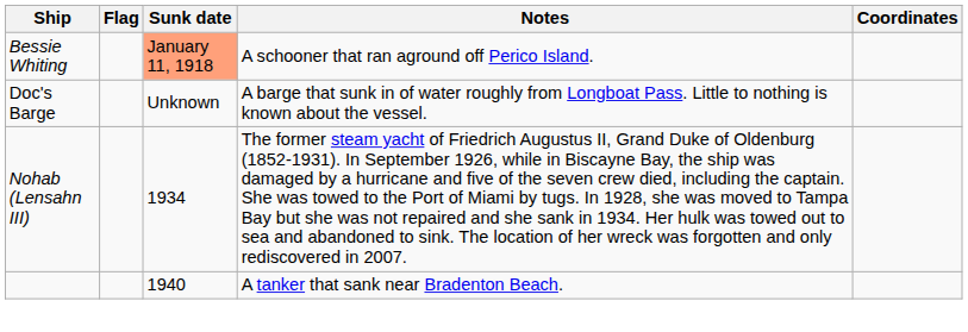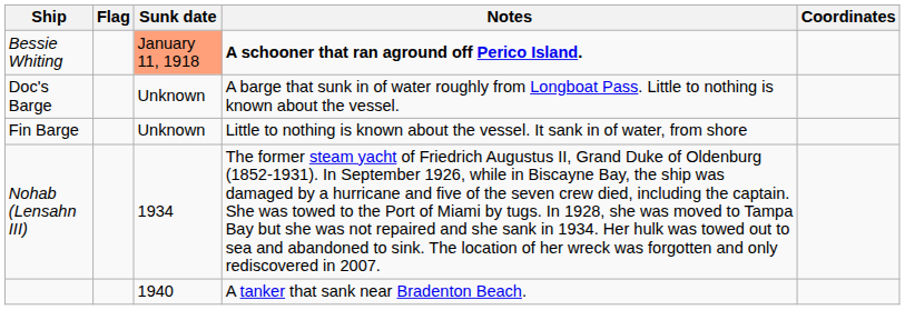 <table class=wikitable | style = "width:100%">
 <tr>
 <th style="width:10%">Ship</th>
 <th>Flag</th>
 <th style="width:10%">Sunk date</th>
 <th style="width:70%">Notes</th>
 <th style="width:10%">Coordinates</th>
 </tr>
 <tr>
 <td><em>Bessie Whiting</em></td>
 <td></td>
 <td style="background: lightsalmon;">January 11, 1918</td>
-<td>A schooner that ran aground off <a href='#'>Perico Island</a>.</td>
+<td><strong>A schooner that ran aground off <a href='#'>Perico Island</a>.</strong></td>
 <td></td>
 </tr>
 <tr>
 <td>Doc's Barge</td>
 <td></td>
 <td>Unknown</td>
 <td>A barge that sunk in  of water roughly  from <a href='#'>Longboat Pass</a>. Little to nothing is known about the vessel.</td>
+<td></td>
+</tr>
+<tr>
+<td>Fin Barge</td>
+<td></td>
+<td>Unknown</td>
+<td>Little to nothing is known about the vessel. It sank in  of water,  from shore</td>
 <td></td>
 </tr>
 <tr>
 <td><em>Nohab (Lensahn III)</em></td>
 <td></td>
 <td>1934</td>
 <td>The former <a href='#'>steam yacht</a> of Friedrich Augustus II, Grand Duke of Oldenburg (1852-1931). In September 1926, while in Biscayne Bay, the ship was damaged by a hurricane and five of the seven crew died, including the captain. She was towed to the Port of Miami by tugs. In 1928, she was moved to Tampa Bay but she was not repaired and she sank in 1934. Her hulk was towed  out to sea and abandoned to sink. The location of her wreck was forgotten and only rediscovered in 2007.</td>
 <td></td>
 </tr>
 <tr>
 <td></td>
 <td></td>
 <td>1940</td>
 <td>A <a href='#'>tanker</a> that sank near <a href='#'>Bradenton Beach</a>.</td>
 <td></td>
 </tr>
 </table>
